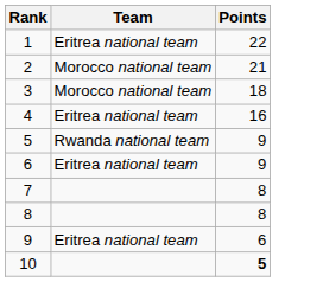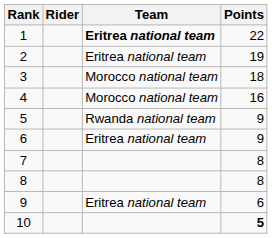 <table class="wikitable">
 <tr>
 <th scope="col">Rank</th>
+<th scope="col">Rider</th>
 <th scope="col">Team</th>
 <th scope="col">Points</th>
 </tr>
 <tr>
 <td style="text-align:center;">1</td>
-<td>Eritrea <em>national team</em></td>
+<td> </td>
+<td><strong>Eritrea <em>national team</em></strong></td>
 <td style="text-align:right;">22</td>
 </tr>
 <tr>
 <td style="text-align:center;">2</td>
-<td>Morocco <em>national team</em></td>
-<td style="text-align:right;">21</td>
+<td></td>
+<td>Eritrea <em>national team</em></td>
+<td style="text-align:right;">19</td>
 </tr>
 <tr>
 <td style="text-align:center;">3</td>
+<td></td>
 <td>Morocco <em>national team</em></td>
 <td style="text-align:right;">18</td>
 </tr>
 <tr>
 <td style="text-align:center;">4</td>
-<td>Eritrea <em>national team</em></td>
+<td></td>
+<td>Morocco <em>national team</em></td>
 <td style="text-align:right;">16</td>
 </tr>
 <tr>
 <td style="text-align:center;">5</td>
+<td></td>
 <td>Rwanda <em>national team</em></td>
 <td style="text-align:right;">9</td>
 </tr>
 <tr>
 <td style="text-align:center;">6</td>
+<td></td>
 <td>Eritrea <em>national team</em></td>
 <td style="text-align:right;">9</td>
 </tr>
 <tr>
 <td style="text-align:center;">7</td>
 <td></td>
+<td></td>
 <td style="text-align:right;">8</td>
 </tr>
 <tr>
 <td style="text-align:center;">8</td>
 <td></td>
+<td></td>
 <td style="text-align:right;">8</td>
 </tr>
 <tr>
 <td style="text-align:center;">9</td>
+<td></td>
 <td>Eritrea <em>national team</em></td>
 <td style="text-align:right;">6</td>
 </tr>
 <tr>
 <td style="text-align:center;">10</td>
 <td></td>
+<td></td>
 <td style="text-align:right;"><strong>5</strong></td>
 </tr>
 </table>
